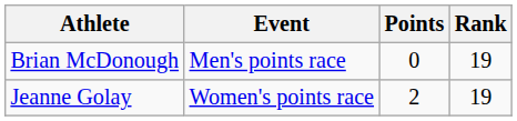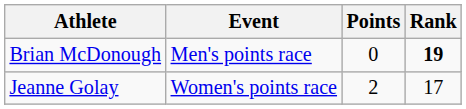 <table class=wikitable style=font-size:90%;text-align:center>
 <tr>
 <th>Athlete</th>
 <th>Event</th>
 <th>Points</th>
 <th>Rank</th>
 </tr>
 <tr>
 <td align=left><a href='#'>Brian McDonough</a></td>
 <td align=left><a href='#'>Men's points race</a></td>
 <td>0</td>
-<td>19</td>
+<td><strong>19</strong></td>
 </tr>
 <tr>
 <td align=left><a href='#'>Jeanne Golay</a></td>
 <td align=left><a href='#'>Women's points race</a></td>
 <td>2</td>
-<td>19</td>
+<td>17</td>
 </tr>
 </table>
